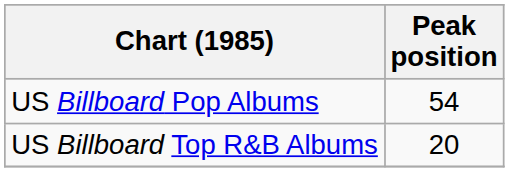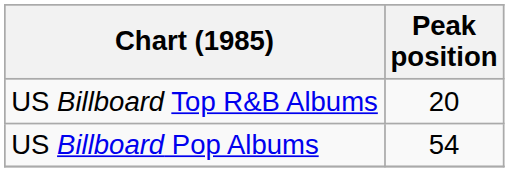 <table class="wikitable">
 <tr>
 <th>Chart (1985)</th>
 <th>Peak<br>position</th>
 </tr>
 <tr>
+<td>US <em>Billboard</em> <a href='#'>Top R&B Albums</a></td>
+<td align=center>20</td>
+</tr>
+<tr>
 <td>US <a href='#'><em>Billboard</em> Pop Albums</a></td>
 <td align=center>54</td>
 </tr>
 <tr>
-<td>US <em>Billboard</em> <a href='#'>Top R&B Albums</a></td>
-<td align=center>20</td>
-</tr>
-<tr>
 </tr>
 </table>
